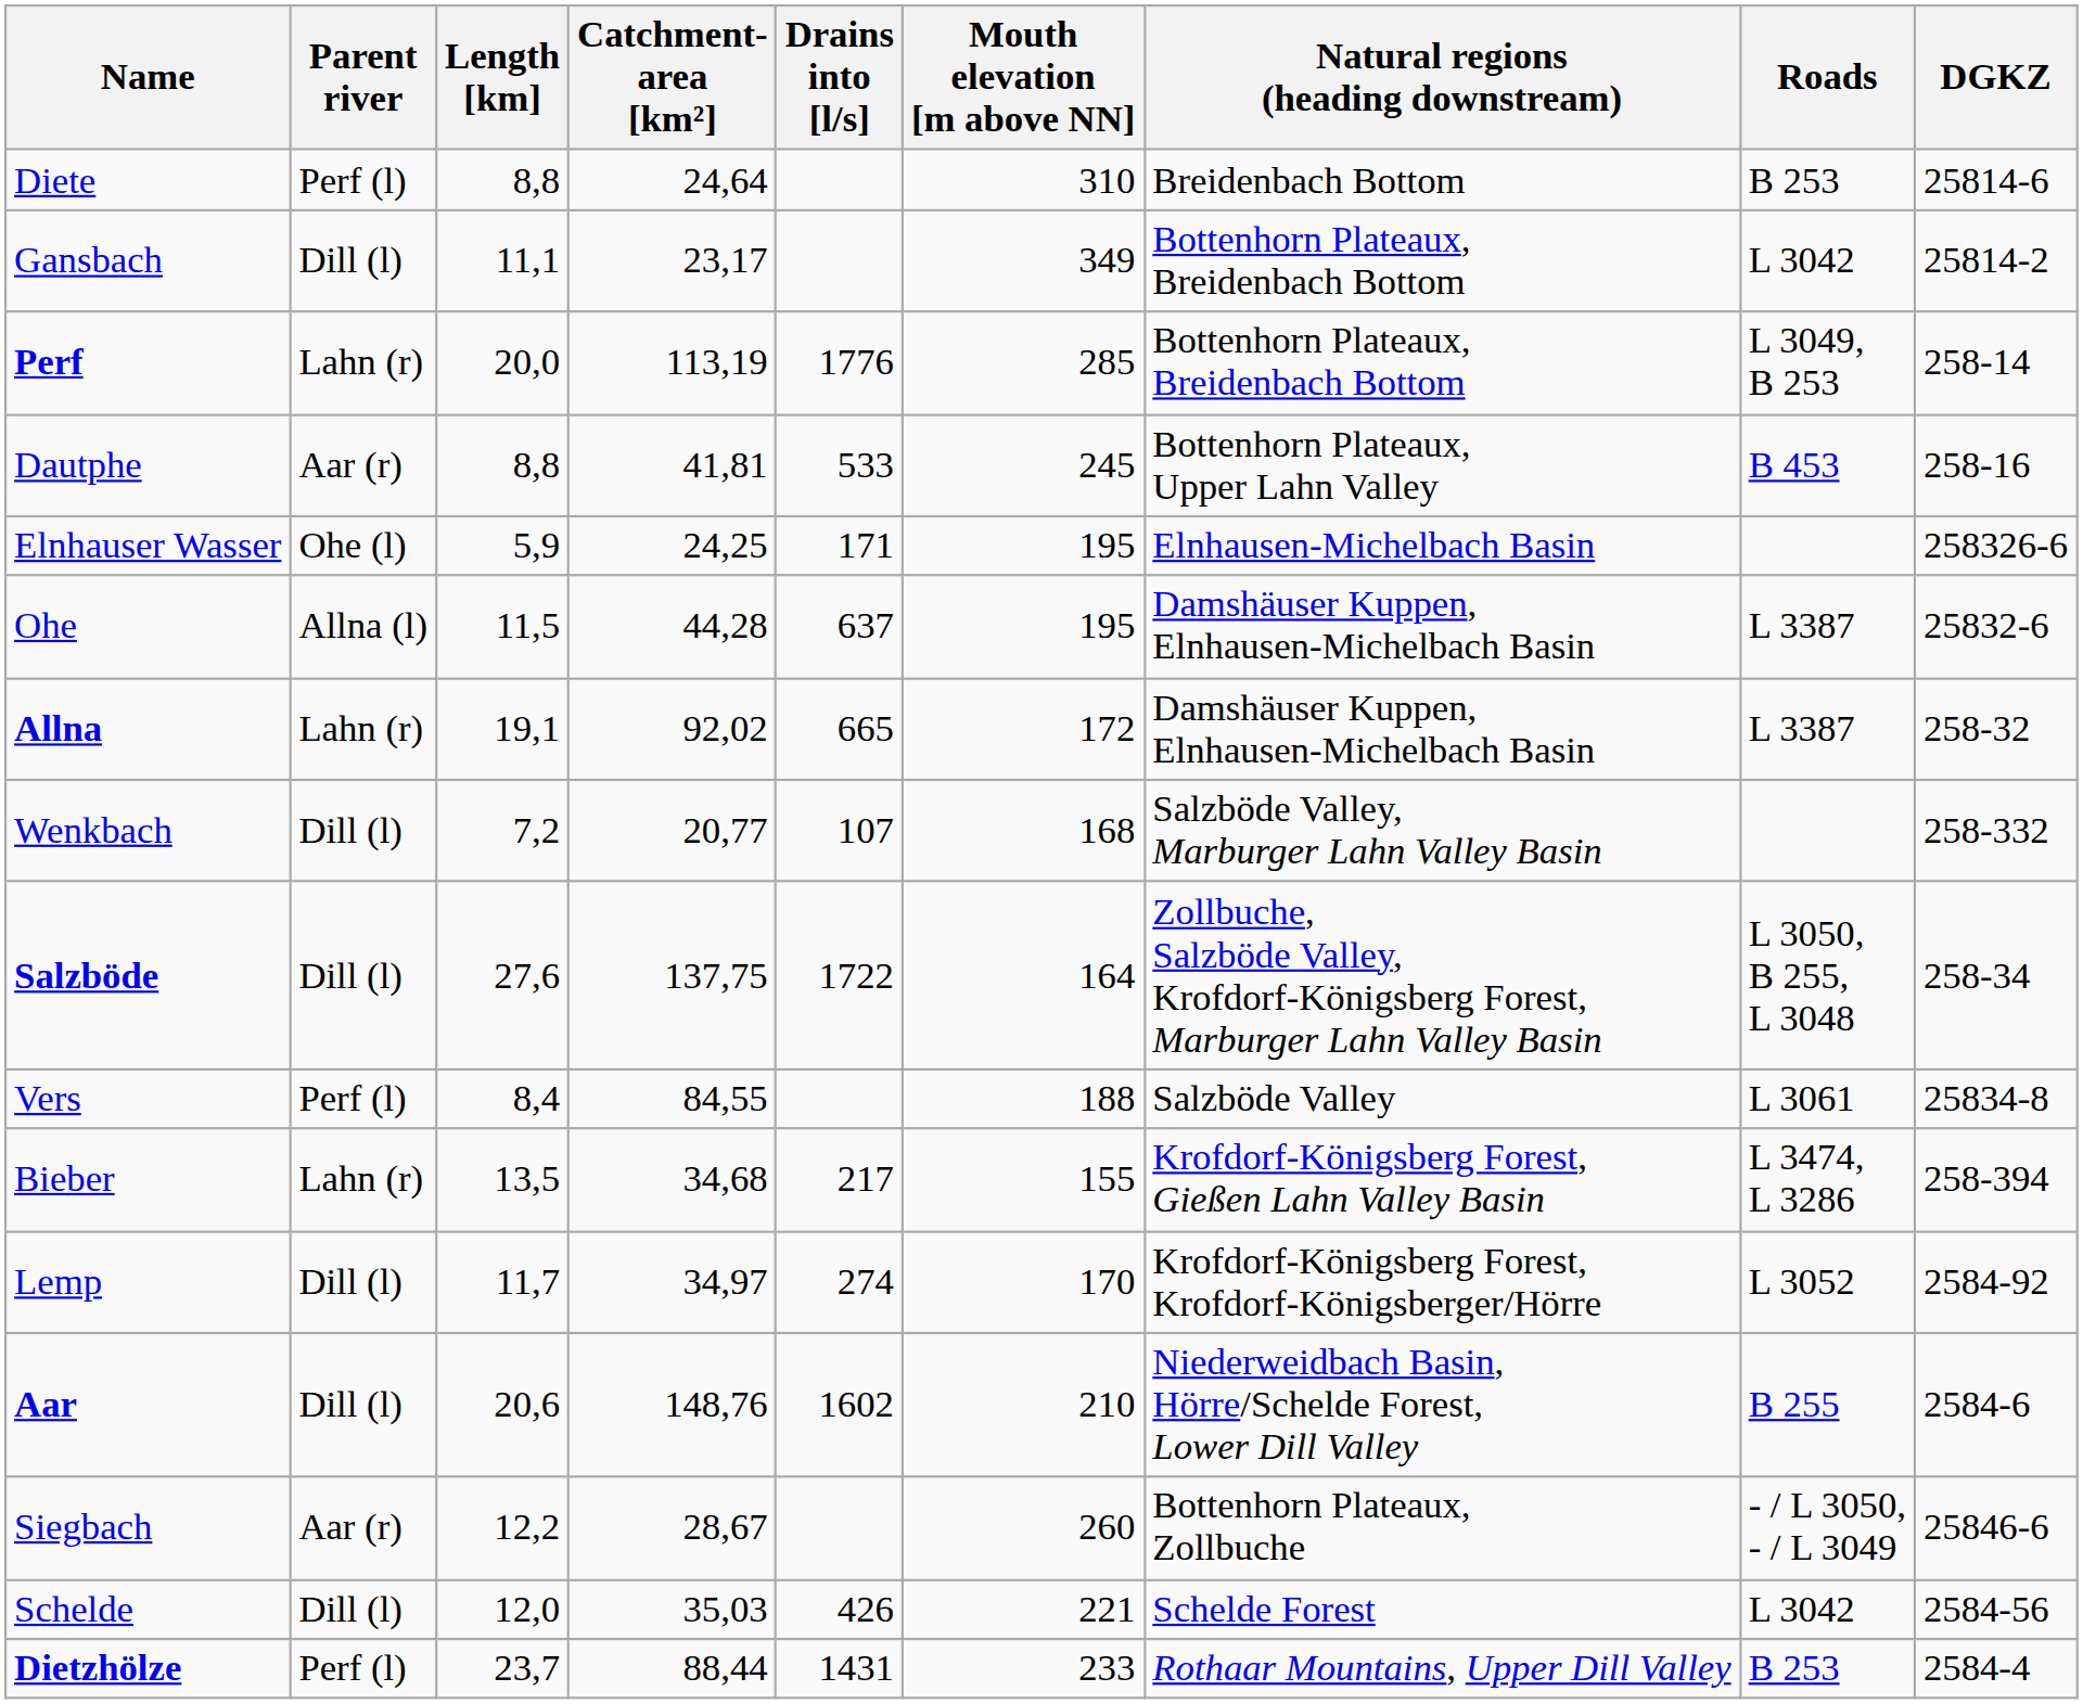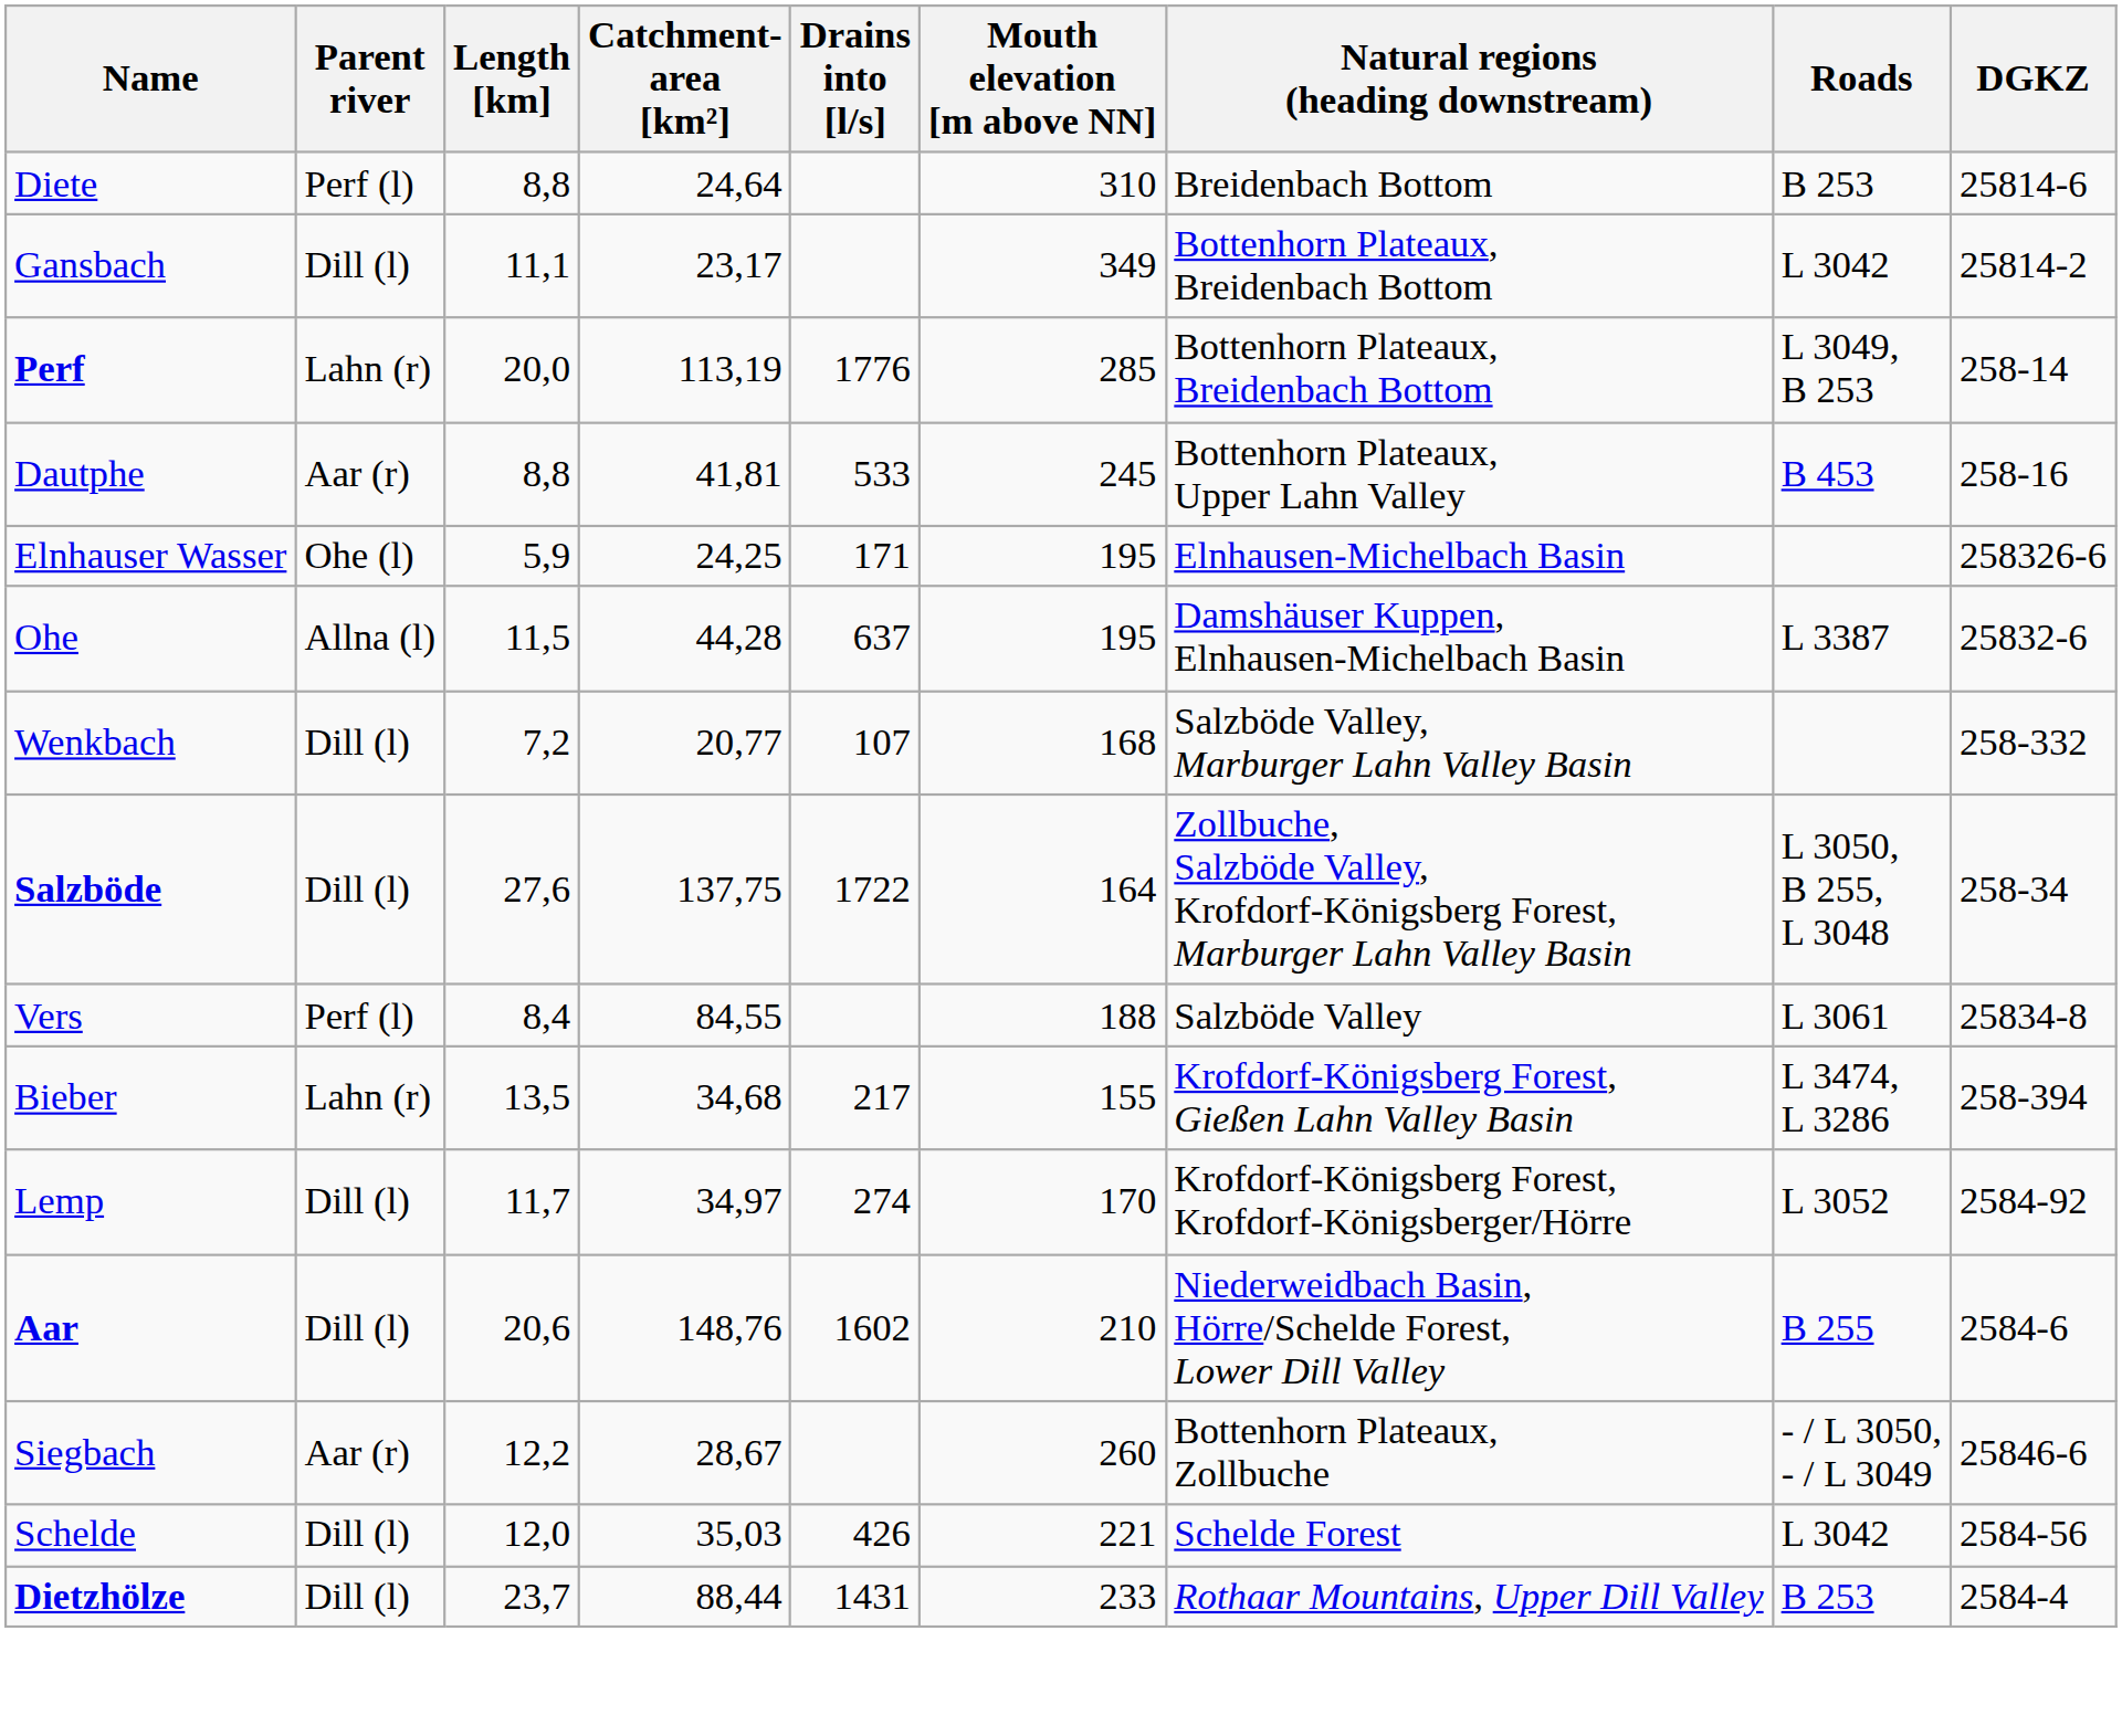 <table class="wikitable sortable">
 <tr>
 <th>Name<br></th>
 <th>Parent<br>river<br></th>
 <th>Length<br>[km]<br></th>
 <th>Catchment-<br>area<br>[km²]<br></th>
 <th>Drains<br>into<br>[l/s]<br></th>
 <th>Mouth<br>elevation<br>[m above NN]<br></th>
 <th>Natural regions <br>(heading downstream)<br></th>
 <th>Roads <br></th>
 <th>DGKZ <br></th>
 </tr>
 <tr>
 <td><a href='#'>Diete</a></td>
 <td>Perf (l)</td>
 <td align="right">8,8</td>
 <td align="right">24,64</td>
 <td align="right"></td>
 <td align="right">310</td>
 <td>Breidenbach Bottom</td>
 <td>B 253</td>
 <td>25814-6</td>
 </tr>
 <tr>
 <td><a href='#'>Gansbach</a></td>
 <td>Dill (l)</td>
 <td align="right">11,1</td>
 <td align="right">23,17</td>
 <td align="right"></td>
 <td align="right">349</td>
 <td><a href='#'>Bottenhorn Plateaux</a>, <br>Breidenbach Bottom</td>
 <td>L 3042</td>
 <td>25814-2</td>
 </tr>
 <tr>
 <td><strong><a href='#'>Perf</a></strong></td>
 <td>Lahn (r)</td>
 <td align="right">20,0</td>
 <td align="right">113,19</td>
 <td align="right">1776</td>
 <td align="right">285</td>
 <td>Bottenhorn Plateaux, <br><a href='#'>Breidenbach Bottom</a></td>
 <td>L 3049,<br>B 253</td>
 <td>258-14</td>
 </tr>
 <tr>
 <td><a href='#'>Dautphe</a></td>
 <td>Aar (r)</td>
 <td align="right">8,8</td>
 <td align="right">41,81</td>
 <td align="right">533</td>
 <td align="right">245</td>
 <td>Bottenhorn Plateaux, <br>Upper Lahn Valley</td>
 <td><a href='#'>B 453</a></td>
 <td>258-16</td>
 </tr>
 <tr>
 <td><a href='#'>Elnhauser Wasser</a></td>
 <td>Ohe (l)</td>
 <td align="right">5,9</td>
 <td align="right">24,25</td>
 <td align="right">171</td>
 <td align="right">195</td>
 <td><a href='#'>Elnhausen-Michelbach Basin</a></td>
 <td></td>
 <td>258326-6</td>
 </tr>
 <tr>
 <td><a href='#'>Ohe</a></td>
 <td>Allna (l)</td>
 <td align="right">11,5</td>
 <td align="right">44,28</td>
 <td align="right">637</td>
 <td align="right">195</td>
 <td><a href='#'>Damshäuser Kuppen</a>, <br>Elnhausen-Michelbach Basin</td>
 <td>L 3387</td>
 <td>25832-6</td>
-</tr>
-<tr>
-<td><strong><a href='#'>Allna</a></strong></td>
-<td>Lahn (r)</td>
-<td align="right">19,1</td>
-<td align="right">92,02</td>
-<td align="right">665</td>
-<td align="right">172</td>
-<td>Damshäuser Kuppen, <br>Elnhausen-Michelbach Basin</td>
-<td>L 3387</td>
-<td>258-32</td>
 </tr>
 <tr>
 <td><a href='#'>Wenkbach</a></td>
 <td>Dill (l)</td>
 <td align="right">7,2</td>
 <td align="right">20,77</td>
 <td align="right">107</td>
 <td align="right">168</td>
 <td>Salzböde Valley, <br><em>Marburger Lahn Valley Basin</em></td>
 <td></td>
 <td>258-332</td>
 </tr>
 <tr>
 <td><strong><a href='#'>Salzböde</a></strong></td>
 <td>Dill (l)</td>
 <td align="right">27,6</td>
 <td align="right">137,75</td>
 <td align="right">1722</td>
 <td align="right">164</td>
 <td><a href='#'>Zollbuche</a>, <br><a href='#'>Salzböde Valley</a>, <br>Krofdorf-Königsberg Forest, <br><em>Marburger Lahn Valley Basin</em></td>
 <td>L 3050,<br>B 255,<br>L 3048</td>
 <td>258-34</td>
 </tr>
 <tr>
 <td><a href='#'>Vers</a></td>
 <td>Perf (l)</td>
 <td align="right">8,4</td>
 <td align="right">84,55</td>
 <td align="right"></td>
 <td align="right">188</td>
 <td>Salzböde Valley</td>
 <td>L 3061</td>
 <td>25834-8</td>
 </tr>
 <tr>
 <td><a href='#'>Bieber</a></td>
 <td>Lahn (r)</td>
 <td align="right">13,5</td>
 <td align="right">34,68</td>
 <td align="right">217</td>
 <td align="right">155</td>
 <td><a href='#'>Krofdorf-Königsberg Forest</a>, <br><em>Gießen Lahn Valley Basin</em></td>
 <td>L 3474,<br>L 3286</td>
 <td>258-394</td>
 </tr>
 <tr>
 <td><a href='#'>Lemp</a></td>
 <td>Dill (l)</td>
 <td align="right">11,7</td>
 <td align="right">34,97</td>
 <td align="right">274</td>
 <td align="right">170</td>
 <td>Krofdorf-Königsberg Forest,<br>Krofdorf-Königsberger/Hörre</td>
 <td>L 3052</td>
 <td>2584-92</td>
 </tr>
 <tr>
 <td><strong><a href='#'>Aar</a></strong></td>
 <td>Dill (l)</td>
 <td align="right">20,6</td>
 <td align="right">148,76</td>
 <td align="right">1602</td>
 <td align="right">210</td>
 <td><a href='#'>Niederweidbach Basin</a>, <br><a href='#'>Hörre</a>/Schelde Forest,<br><em>Lower Dill Valley</em></td>
 <td><a href='#'>B 255</a></td>
 <td>2584-6</td>
 </tr>
 <tr>
 <td><a href='#'>Siegbach</a></td>
 <td>Aar (r)</td>
 <td align="right">12,2</td>
 <td align="right">28,67</td>
 <td align="right"></td>
 <td align="right">260</td>
 <td>Bottenhorn Plateaux, <br>Zollbuche</td>
 <td>- / L 3050,<br> - / L 3049</td>
 <td>25846-6</td>
 </tr>
 <tr>
 <td><a href='#'>Schelde</a></td>
 <td>Dill (l)</td>
 <td align="right">12,0</td>
 <td align="right">35,03</td>
 <td align="right">426</td>
 <td align="right">221</td>
 <td><a href='#'>Schelde Forest</a></td>
 <td>L 3042</td>
 <td>2584-56</td>
 </tr>
 <tr>
 <td><strong><a href='#'>Dietzhölze</a></strong></td>
-<td>Perf (l)</td>
+<td>Dill (l)</td>
 <td align="right">23,7</td>
 <td align="right">88,44</td>
 <td align="right">1431</td>
 <td align="right">233</td>
 <td><em><a href='#'>Rothaar Mountains</a></em>, <em><a href='#'>Upper Dill Valley</a></em></td>
 <td><a href='#'>B 253</a></td>
 <td>2584-4</td>
 </tr>
 </table>
